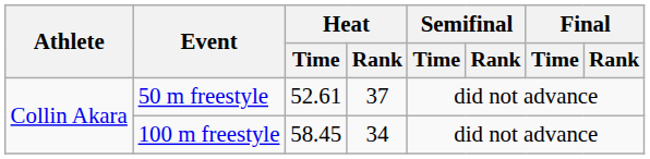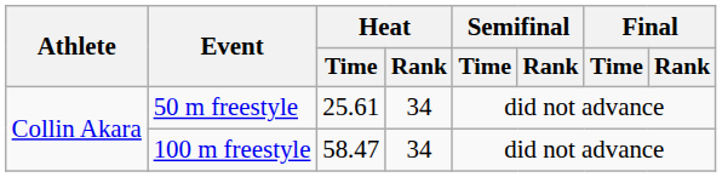 <table class=wikitable style="font-size:90%">
 <tr>
 <th rowspan=2>Athlete</th>
 <th rowspan=2>Event</th>
 <th colspan="2">Heat</th>
 <th colspan="2">Semifinal</th>
 <th colspan="2">Final</th>
 </tr>
 <tr style="font-size:95%">
 <th>Time</th>
 <th>Rank</th>
 <th>Time</th>
 <th>Rank</th>
 <th>Time</th>
 <th>Rank</th>
 </tr>
 <tr align=center>
 <td align=left rowspan=2><a href='#'>Collin Akara</a></td>
 <td align=left><a href='#'>50 m freestyle</a></td>
-<td>52.61</td>
-<td>37</td>
+<td>25.61</td>
+<td>34</td>
 <td colspan=4>did not advance</td>
 </tr>
 <tr align=center>
 <td align=left><a href='#'>100 m freestyle</a></td>
-<td>58.45</td>
+<td>58.47</td>
 <td>34</td>
 <td colspan=4>did not advance</td>
 </tr>
 </table>
